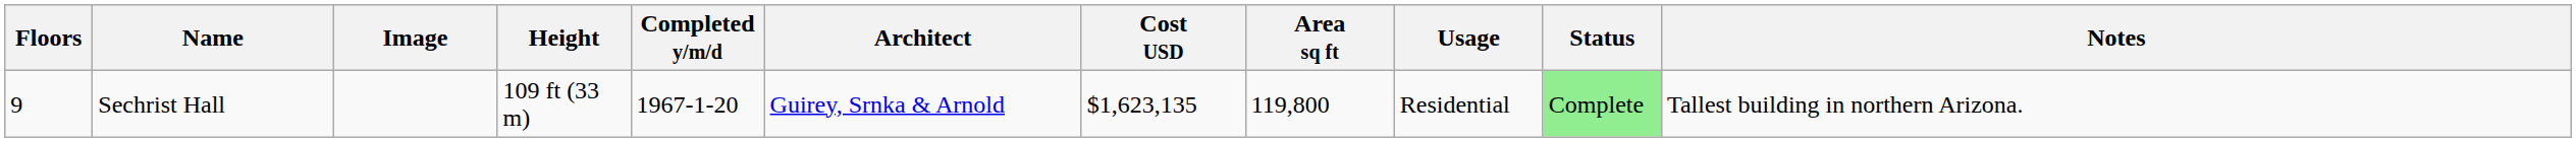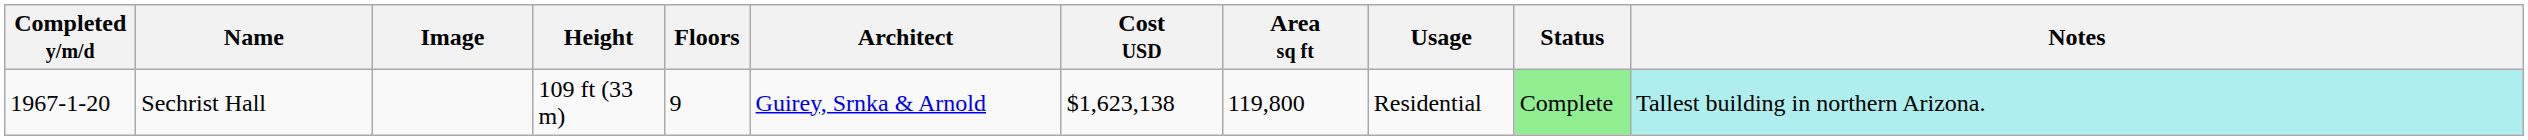 <table class="wikitable sortable" style="width:1680px;">
 <tr>
-<th style="width:50px;" data-sort- type="number">Floors</th>
+<th style="width:80px;">Completed <br><small>y/m/d</small></th>
 <th style="width:150px;">Name</th>
 <th style="width:100px;" class="unsortable">Image</th>
 <th style="width:80px;" data-sort- type="number">Height</th>
-<th style="width:80px;">Completed <br><small>y/m/d</small></th>
+<th style="width:50px;" data-sort- type="number">Floors</th>
 <th style="width:200px;">Architect</th>
 <th style="width:100px;">Cost <br><small>USD</small></th>
 <th style="width:90px;">Area <br><small>sq ft</small></th>
 <th style="width:90px;">Usage</th>
 <th style="width:70px;">Status</th>
 <th class="unsortable">Notes</th>
 </tr>
 <tr>
-<td>9</td>
+<td>1967-1-20</td>
 <td>Sechrist Hall</td>
 <td></td>
 <td>109 ft (33 m)</td>
-<td>1967-1-20</td>
+<td>9</td>
 <td> <a href='#'>Guirey, Srnka & Arnold</a></td>
-<td>$1,623,135</td>
+<td>$1,623,138</td>
 <td>119,800</td>
 <td>Residential</td>
 <td style="background: lightgreen;"><span>Complete</span></td>
-<td>Tallest building in northern Arizona.</td>
+<td style="background: paleturquoise;">Tallest building in northern Arizona.</td>
 </tr>
 </table>
